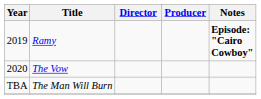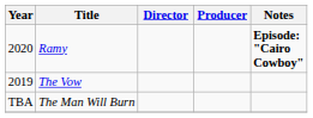 <table class="wikitable">
 <tr>
 <th>Year</th>
 <th>Title</th>
 <th width=65><a href='#'>Director</a></th>
 <th width=65><a href='#'>Producer</a></th>
 <th width=65>Notes</th>
 </tr>
 <tr>
-<td>2019</td>
+<td>2020</td>
 <td><em><a href='#'>Ramy</a></em></td>
 <td></td>
 <td></td>
 <td><strong>Episode: "Cairo Cowboy"</strong></td>
 </tr>
 <tr>
-<td>2020</td>
+<td>2019</td>
 <td><em><a href='#'>The Vow</a></em></td>
 <td></td>
 <td></td>
 <td></td>
 </tr>
 <tr>
 <td>TBA</td>
 <td><em>The Man Will Burn</em></td>
 <td></td>
 <td></td>
 <td></td>
 </tr>
 <tr>
 </tr>
 </table>
